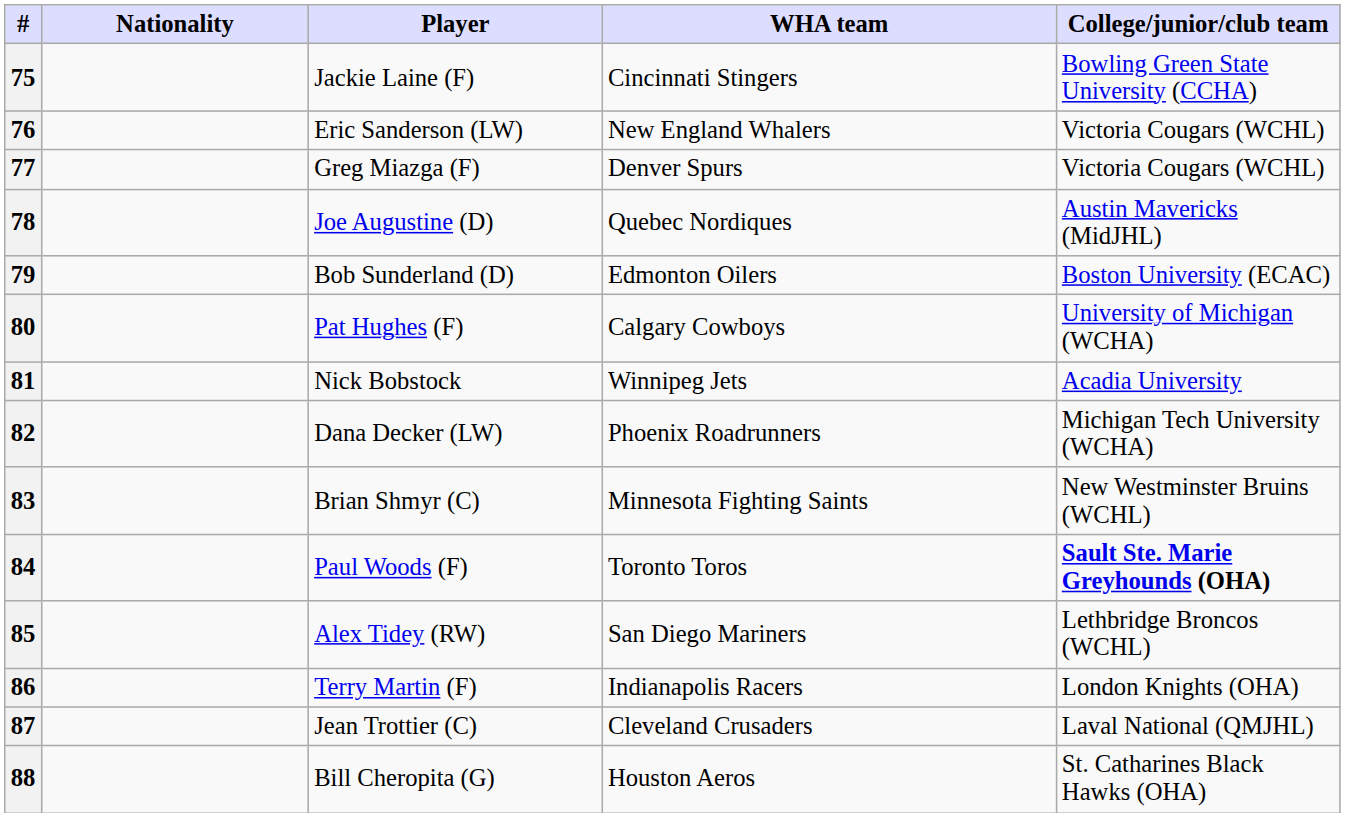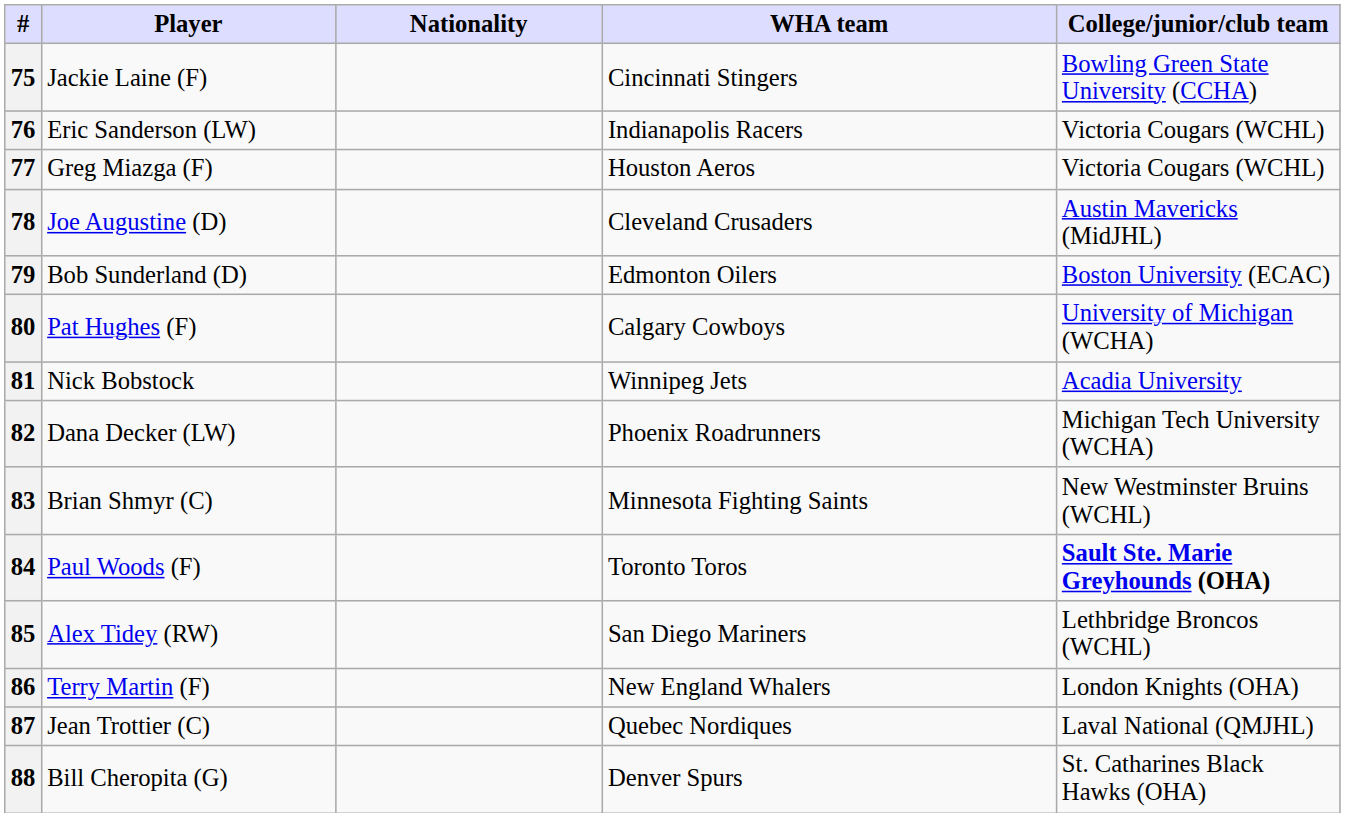 <table class="wikitable">
 <tr>
 <th style="background:#ddf; width:2.75%;">#</th>
+<th style="background:#ddf; width:22.0%;">Player</th>
 <th style="background:#ddf; width:20.0%;">Nationality</th>
-<th style="background:#ddf; width:22.0%;">Player</th>
 <th style="background:#ddf; width:34.0%;">WHA team</th>
 <th style="background:#ddf; width:100.0%;">College/junior/club team</th>
 </tr>
 <tr>
 <th>75</th>
+<td>Jackie Laine (F)</td>
 <td></td>
-<td>Jackie Laine (F)</td>
 <td>Cincinnati Stingers</td>
 <td><a href='#'>Bowling Green State University</a> (<a href='#'>CCHA</a>)</td>
 </tr>
 <tr>
 <th>76</th>
+<td>Eric Sanderson (LW)</td>
 <td></td>
-<td>Eric Sanderson (LW)</td>
-<td>New England Whalers</td>
+<td>Indianapolis Racers</td>
 <td>Victoria Cougars (WCHL)</td>
 </tr>
 <tr>
 <th>77</th>
+<td>Greg Miazga (F)</td>
 <td></td>
-<td>Greg Miazga (F)</td>
-<td>Denver Spurs</td>
+<td>Houston Aeros</td>
 <td>Victoria Cougars (WCHL)</td>
 </tr>
 <tr>
 <th>78</th>
+<td><a href='#'>Joe Augustine</a> (D)</td>
 <td></td>
-<td><a href='#'>Joe Augustine</a> (D)</td>
-<td>Quebec Nordiques</td>
+<td>Cleveland Crusaders</td>
 <td><a href='#'>Austin Mavericks</a> (MidJHL)</td>
 </tr>
 <tr>
 <th>79</th>
+<td>Bob Sunderland (D)</td>
 <td></td>
-<td>Bob Sunderland (D)</td>
 <td>Edmonton Oilers</td>
 <td><a href='#'>Boston University</a> (ECAC)</td>
 </tr>
 <tr>
 <th>80</th>
+<td><a href='#'>Pat Hughes</a> (F)</td>
 <td></td>
-<td><a href='#'>Pat Hughes</a> (F)</td>
 <td>Calgary Cowboys</td>
 <td><a href='#'>University of Michigan</a> (WCHA)</td>
 </tr>
 <tr>
 <th>81</th>
+<td>Nick Bobstock</td>
 <td></td>
-<td>Nick Bobstock</td>
 <td>Winnipeg Jets</td>
 <td><a href='#'>Acadia University</a></td>
 </tr>
 <tr>
 <th>82</th>
+<td>Dana Decker (LW)</td>
 <td></td>
-<td>Dana Decker (LW)</td>
 <td>Phoenix Roadrunners</td>
 <td>Michigan Tech University (WCHA)</td>
 </tr>
 <tr>
 <th>83</th>
+<td>Brian Shmyr (C)</td>
 <td></td>
-<td>Brian Shmyr (C)</td>
 <td>Minnesota Fighting Saints</td>
 <td>New Westminster Bruins (WCHL)</td>
 </tr>
 <tr>
 <th>84</th>
+<td><a href='#'>Paul Woods</a> (F)</td>
 <td></td>
-<td><a href='#'>Paul Woods</a> (F)</td>
 <td>Toronto Toros</td>
 <td><strong><a href='#'>Sault Ste. Marie Greyhounds</a> (OHA)</strong></td>
 </tr>
 <tr>
 <th>85</th>
+<td><a href='#'>Alex Tidey</a> (RW)</td>
 <td></td>
-<td><a href='#'>Alex Tidey</a> (RW)</td>
 <td>San Diego Mariners</td>
 <td>Lethbridge Broncos (WCHL)</td>
 </tr>
 <tr>
 <th>86</th>
+<td><a href='#'>Terry Martin</a> (F)</td>
 <td></td>
-<td><a href='#'>Terry Martin</a> (F)</td>
-<td>Indianapolis Racers</td>
+<td>New England Whalers</td>
 <td>London Knights (OHA)</td>
 </tr>
 <tr>
 <th>87</th>
+<td>Jean Trottier (C)</td>
 <td></td>
-<td>Jean Trottier (C)</td>
-<td>Cleveland Crusaders</td>
+<td>Quebec Nordiques</td>
 <td>Laval National (QMJHL)</td>
 </tr>
 <tr>
 <th>88</th>
+<td>Bill Cheropita (G)</td>
 <td></td>
-<td>Bill Cheropita (G)</td>
-<td>Houston Aeros</td>
+<td>Denver Spurs</td>
 <td>St. Catharines Black Hawks (OHA)</td>
 </tr>
 </table>
